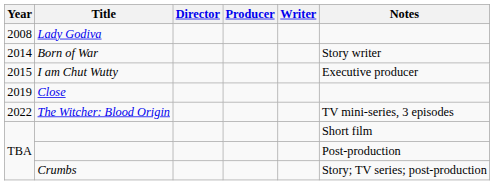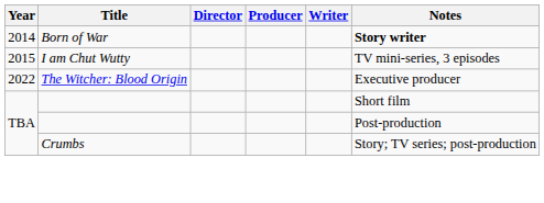 <table class="wikitable sortable" border="1">
 <tr>
 <th>Year</th>
 <th>Title</th>
 <th><a href='#'>Director</a></th>
 <th><a href='#'>Producer</a></th>
 <th><a href='#'>Writer</a></th>
 <th>Notes</th>
 </tr>
 <tr>
-<td>2008</td>
-<td><a href='#'><em>Lady Godiva</em></a></td>
-<td></td>
-<td></td>
-<td></td>
-<td></td>
-</tr>
-<tr>
 <td>2014</td>
 <td><em>Born of War</em></td>
 <td></td>
 <td></td>
 <td></td>
-<td>Story writer</td>
+<td><strong>Story writer</strong></td>
 </tr>
 <tr>
 <td>2015</td>
 <td><em>I am Chut Wutty</em></td>
 <td></td>
 <td></td>
 <td></td>
-<td>Executive producer</td>
-</tr>
-<tr>
-<td>2019</td>
-<td><a href='#'><em>Close</em></a></td>
-<td></td>
-<td></td>
-<td></td>
-<td></td>
+<td>TV mini-series, 3 episodes</td>
 </tr>
 <tr>
 <td>2022</td>
 <td><em><a href='#'>The Witcher: Blood Origin</a></em></td>
 <td></td>
 <td></td>
 <td></td>
-<td>TV mini-series, 3 episodes</td>
+<td>Executive producer</td>
 </tr>
 <tr>
 <td rowspan="3">TBA</td>
 <td></td>
 <td></td>
 <td></td>
 <td></td>
 <td>Short film</td>
 </tr>
 <tr>
 <td></td>
 <td></td>
 <td></td>
 <td></td>
 <td>Post-production</td>
 </tr>
 <tr>
 <td><em>Crumbs</em></td>
 <td></td>
 <td></td>
 <td></td>
 <td>Story; TV series; post-production</td>
 </tr>
 </table>
